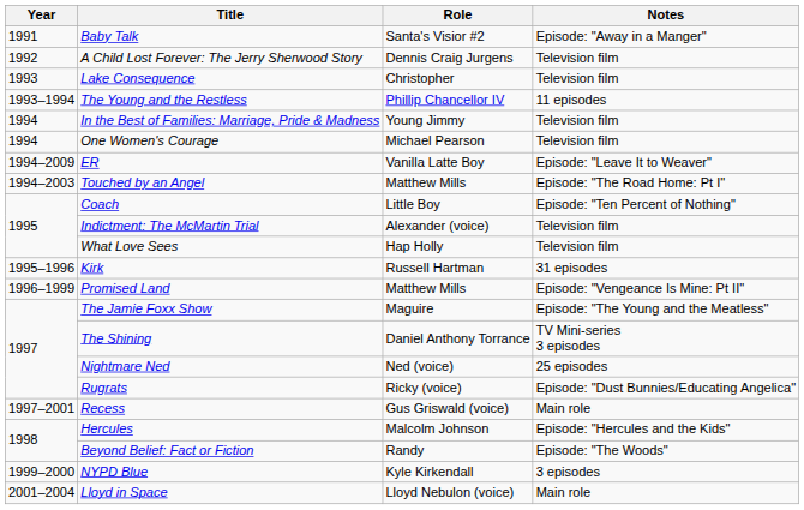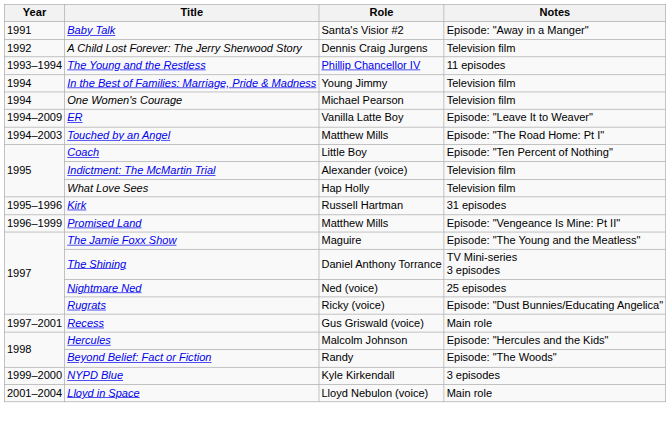 <table class="wikitable sortable">
 <tr>
 <th>Year</th>
 <th>Title</th>
 <th>Role</th>
 <th>Notes</th>
 </tr>
 <tr>
 <td>1991</td>
 <td><em><a href='#'>Baby Talk</a></em></td>
 <td>Santa's Visior #2</td>
 <td>Episode: "Away in a Manger"</td>
 </tr>
 <tr>
 <td>1992</td>
 <td><em>A Child Lost Forever: The Jerry Sherwood Story</em></td>
 <td>Dennis Craig Jurgens</td>
-<td>Television film</td>
-</tr>
-<tr>
-<td>1993</td>
-<td><em><a href='#'>Lake Consequence</a></em></td>
-<td>Christopher</td>
 <td>Television film</td>
 </tr>
 <tr>
 <td>1993–1994</td>
 <td><em><a href='#'>The Young and the Restless</a></em></td>
 <td><a href='#'>Phillip Chancellor IV</a></td>
 <td>11 episodes</td>
 </tr>
 <tr>
 <td>1994</td>
 <td><em><a href='#'>In the Best of Families: Marriage, Pride & Madness</a></em></td>
 <td>Young Jimmy</td>
 <td>Television film</td>
 </tr>
 <tr>
 <td>1994</td>
 <td><em>One Women's Courage</em></td>
 <td>Michael Pearson</td>
 <td>Television film</td>
 </tr>
 <tr>
 <td>1994–2009</td>
 <td><em><a href='#'>ER</a></em></td>
 <td>Vanilla Latte Boy</td>
 <td>Episode: "Leave It to Weaver"</td>
 </tr>
 <tr>
 <td>1994–2003</td>
 <td><em><a href='#'>Touched by an Angel</a></em></td>
 <td>Matthew Mills</td>
 <td>Episode: "The Road Home: Pt I"</td>
 </tr>
 <tr>
 <td rowspan="3">1995</td>
 <td><em><a href='#'>Coach</a></em></td>
 <td>Little Boy</td>
 <td>Episode: "Ten Percent of Nothing"</td>
 </tr>
 <tr>
 <td><em><a href='#'>Indictment: The McMartin Trial</a></em></td>
 <td>Alexander (voice)</td>
 <td>Television film</td>
 </tr>
 <tr>
 <td><em>What Love Sees</em></td>
 <td>Hap Holly</td>
 <td>Television film</td>
 </tr>
 <tr>
 <td>1995–1996</td>
 <td><em><a href='#'>Kirk</a></em></td>
 <td>Russell Hartman</td>
 <td>31 episodes</td>
 </tr>
 <tr>
 <td>1996–1999</td>
 <td><em><a href='#'>Promised Land</a></em></td>
 <td>Matthew Mills</td>
 <td>Episode: "Vengeance Is Mine: Pt II"</td>
 </tr>
 <tr>
 <td rowspan="4">1997</td>
 <td><em><a href='#'>The Jamie Foxx Show</a></em></td>
 <td>Maguire</td>
 <td>Episode: "The Young and the Meatless"</td>
 </tr>
 <tr>
 <td><em><a href='#'>The Shining</a></em></td>
 <td>Daniel Anthony Torrance</td>
 <td>TV Mini-series<br>3 episodes</td>
 </tr>
 <tr>
 <td><em><a href='#'>Nightmare Ned</a></em></td>
 <td>Ned (voice)</td>
 <td>25 episodes</td>
 </tr>
 <tr>
 <td><em><a href='#'>Rugrats</a></em></td>
 <td>Ricky (voice)</td>
 <td>Episode: "Dust Bunnies/Educating Angelica"</td>
 </tr>
 <tr>
 <td>1997–2001</td>
 <td><em><a href='#'>Recess</a></em></td>
 <td>Gus Griswald (voice)</td>
 <td>Main role</td>
 </tr>
 <tr>
 <td rowspan="2">1998</td>
 <td><em><a href='#'>Hercules</a></em></td>
 <td>Malcolm Johnson</td>
 <td>Episode: "Hercules and the Kids"</td>
 </tr>
 <tr>
 <td><em><a href='#'>Beyond Belief: Fact or Fiction</a></em></td>
 <td>Randy</td>
 <td>Episode: "The Woods"</td>
 </tr>
 <tr>
 <td>1999–2000</td>
 <td><em><a href='#'>NYPD Blue</a></em></td>
 <td>Kyle Kirkendall</td>
 <td>3 episodes</td>
 </tr>
 <tr>
 <td>2001–2004</td>
 <td><em><a href='#'>Lloyd in Space</a></em></td>
 <td>Lloyd Nebulon (voice)</td>
 <td>Main role</td>
 </tr>
 </table>
